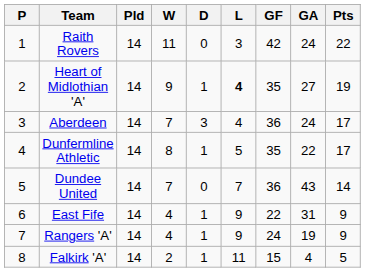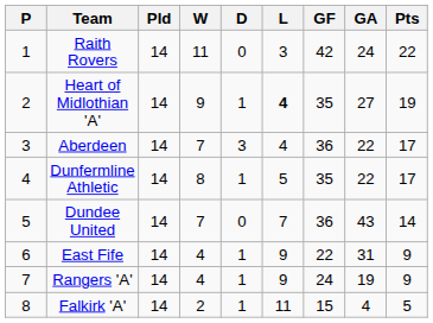 <table class="wikitable" style="text-align:center; font-size:95%">
 <tr>
 <th width=33>P</th>
 <th width=33>Team</th>
 <th width=33>Pld</th>
 <th width=33>W</th>
 <th width=33>D</th>
 <th width=33>L</th>
 <th width=33>GF</th>
 <th width=33>GA</th>
 <th width=33>Pts</th>
 </tr>
 <tr>
 <td>1</td>
 <td><a href='#'>Raith Rovers</a></td>
 <td>14</td>
 <td>11</td>
 <td>0</td>
 <td>3</td>
 <td>42</td>
 <td>24</td>
 <td>22</td>
 </tr>
 <tr>
 <td>2</td>
 <td><a href='#'>Heart of Midlothian</a> 'A'</td>
 <td>14</td>
 <td>9</td>
 <td>1</td>
 <td><strong>4</strong></td>
 <td>35</td>
 <td>27</td>
 <td>19</td>
 </tr>
 <tr>
 <td>3</td>
 <td><a href='#'>Aberdeen</a></td>
 <td>14</td>
 <td>7</td>
 <td>3</td>
 <td>4</td>
 <td>36</td>
-<td>24</td>
+<td>22</td>
 <td>17</td>
 </tr>
 <tr>
 <td>4</td>
 <td><a href='#'>Dunfermline Athletic</a></td>
 <td>14</td>
 <td>8</td>
 <td>1</td>
 <td>5</td>
 <td>35</td>
 <td>22</td>
 <td>17</td>
 </tr>
 <tr>
 <td>5</td>
 <td><a href='#'>Dundee United</a></td>
 <td>14</td>
 <td>7</td>
 <td>0</td>
 <td>7</td>
 <td>36</td>
 <td>43</td>
 <td>14</td>
 </tr>
 <tr>
 <td>6</td>
 <td><a href='#'>East Fife</a></td>
 <td>14</td>
 <td>4</td>
 <td>1</td>
 <td>9</td>
 <td>22</td>
 <td>31</td>
 <td>9</td>
 </tr>
 <tr>
 <td>7</td>
 <td><a href='#'>Rangers</a> 'A'</td>
 <td>14</td>
 <td>4</td>
 <td>1</td>
 <td>9</td>
 <td>24</td>
 <td>19</td>
 <td>9</td>
 </tr>
 <tr>
 <td>8</td>
 <td><a href='#'>Falkirk</a> 'A'</td>
 <td>14</td>
 <td>2</td>
 <td>1</td>
 <td>11</td>
 <td>15</td>
 <td>4</td>
 <td>5</td>
 </tr>
 </table>
